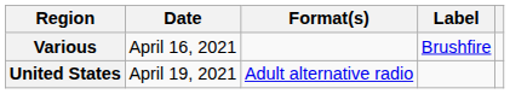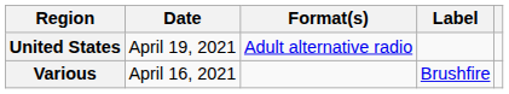 <table class="wikitable plainrowheaders">
 <tr>
 <th scope="col">Region</th>
 <th scope="col">Date</th>
 <th scope="col">Format(s)</th>
 <th scope="col">Label</th>
 <th scope="col"></th>
 </tr>
 <tr>
+<th scope="row">United States</th>
+<td>April 19, 2021</td>
+<td><a href='#'>Adult alternative radio</a></td>
+<td></td>
+<td style="text-align:center;"></td>
+</tr>
+<tr>
 <th scope="row">Various</th>
 <td>April 16, 2021</td>
 <td></td>
 <td><a href='#'>Brushfire</a></td>
 <td style="text-align:center;"></td>
 </tr>
-<tr>
-<th scope="row">United States</th>
-<td>April 19, 2021</td>
-<td><a href='#'>Adult alternative radio</a></td>
-<td></td>
-<td style="text-align:center;"></td>
-</tr>
 </table>
